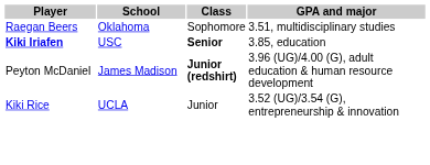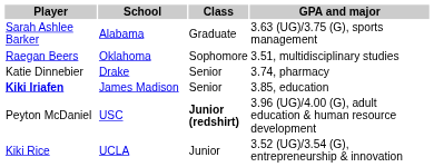 <table style="width:600px" "border:'1' 'solid' 'gray' ">
 <tr>
 <th style="background:#ccc; width:23%;">Player</th>
 <th style="background:#ccc; width:22%;">School</th>
 <th style="background:#ccc; width:10%;">Class</th>
 <th style="background:#ccc; width:45%;">GPA and major</th>
 </tr>
 <tr>
+<td><a href='#'>Sarah Ashlee Barker</a></td>
+<td><a href='#'>Alabama</a></td>
+<td>Graduate</td>
+<td>3.63 (UG)/3.75 (G), sports management</td>
+</tr>
+<tr>
 <td><a href='#'>Raegan Beers</a></td>
 <td><a href='#'>Oklahoma</a></td>
 <td>Sophomore</td>
 <td>3.51, multidisciplinary studies</td>
 </tr>
 <tr>
+<td>Katie Dinnebier</td>
+<td><a href='#'>Drake</a></td>
+<td>Senior</td>
+<td>3.74, pharmacy</td>
+</tr>
+<tr>
 <td><strong><a href='#'>Kiki Iriafen</a></strong></td>
-<td><a href='#'>USC</a></td>
-<td><strong>Senior</strong></td>
+<td><a href='#'>James Madison</a></td>
+<td>Senior</td>
 <td>3.85, education</td>
 </tr>
 <tr>
 <td>Peyton McDaniel</td>
-<td><a href='#'>James Madison</a></td>
+<td><a href='#'>USC</a></td>
 <td><strong>Junior (redshirt)</strong></td>
 <td>3.96 (UG)/4.00 (G), adult education & human resource development</td>
 </tr>
 <tr>
 <td><a href='#'>Kiki Rice</a></td>
 <td><a href='#'>UCLA</a></td>
 <td>Junior</td>
 <td>3.52 (UG)/3.54 (G), entrepreneurship & innovation</td>
 </tr>
 </table>
